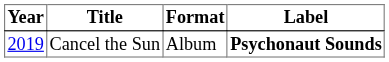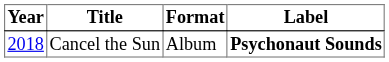 <table border=1 cellpadding=2 style="border-collapse:collapse;">
 <tr style="border-bottom:1px solid black;">
 <th>Year</th>
 <th>Title</th>
 <th>Format</th>
 <th>Label</th>
 </tr>
 <tr>
-<td><a href='#'>2019</a></td>
+<td><a href='#'>2018</a></td>
 <td>Cancel the Sun</td>
 <td>Album</td>
 <td><strong>Psychonaut Sounds</strong></td>
 </tr>
 </table>
